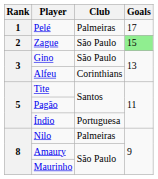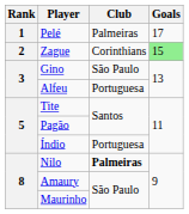 <table class="wikitable">
 <tr>
 <th>Rank</th>
 <th>Player</th>
 <th>Club</th>
 <th>Goals</th>
 </tr>
 <tr>
 <th>1</th>
 <td><a href='#'>Pelé</a></td>
 <td>Palmeiras</td>
 <td>17</td>
 </tr>
 <tr>
 <th>2</th>
 <td><a href='#'>Zague</a></td>
-<td>São Paulo</td>
+<td>Corinthians</td>
 <td style="background: lightgreen;">15</td>
 </tr>
 <tr>
 <th rowspan="2">3</th>
 <td><a href='#'>Gino</a></td>
 <td>São Paulo</td>
 <td rowspan="2">13</td>
 </tr>
 <tr>
 <td><a href='#'>Alfeu</a></td>
-<td>Corinthians</td>
+<td>Portuguesa</td>
 </tr>
 <tr>
 <th rowspan="3">5</th>
 <td><a href='#'>Tite</a></td>
 <td rowspan="2">Santos</td>
 <td rowspan="3">11</td>
 </tr>
 <tr>
 <td><a href='#'>Pagão</a></td>
 </tr>
 <tr>
 <td><a href='#'>Índio</a></td>
 <td>Portuguesa</td>
 </tr>
 <tr>
 <th rowspan="3">8</th>
 <td><a href='#'>Nilo</a></td>
-<td>Palmeiras</td>
+<td><strong>Palmeiras</strong></td>
 <td rowspan="3">9</td>
 </tr>
 <tr>
 <td><a href='#'>Amaury</a></td>
 <td rowspan="2">São Paulo</td>
 </tr>
 <tr>
 <td><a href='#'>Maurinho</a></td>
 </tr>
 </table>
